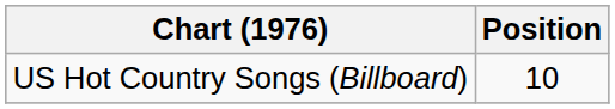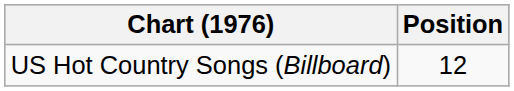 <table class="wikitable">
 <tr>
 <th>Chart (1976)</th>
 <th>Position</th>
 </tr>
 <tr>
 <td>US Hot Country Songs (<em>Billboard</em>)</td>
-<td align="center">10</td>
+<td align="center">12</td>
 </tr>
 </table>
